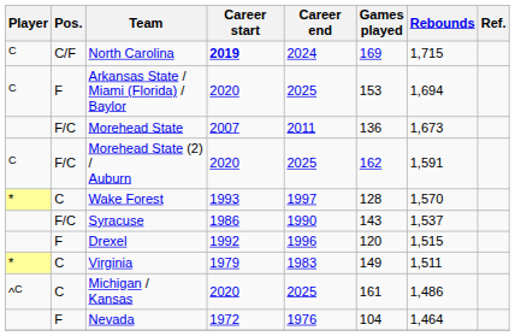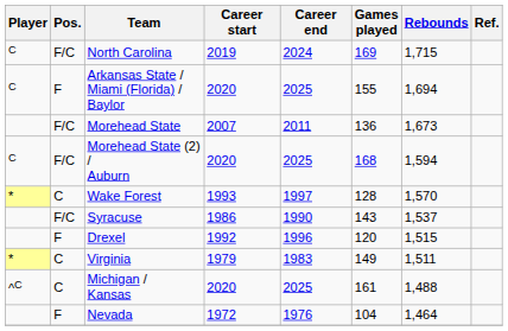 <table class="wikitable sortable">
 <tr>
 <th>Player</th>
 <th>Pos.</th>
 <th>Team</th>
 <th>Career start</th>
 <th>Career end</th>
 <th>Games<br>played</th>
 <th><a href='#'>Rebounds</a></th>
 <th class="unsortable">Ref.</th>
 </tr>
 <tr>
 <td><sup>C</sup></td>
-<td>C/F</td>
+<td>F/C</td>
 <td><a href='#'>North Carolina</a></td>
-<td><strong><a href='#'>2019</a></strong></td>
+<td><a href='#'>2019</a></td>
 <td><a href='#'>2024</a></td>
 <td><a href='#'>169</a></td>
 <td>1,715</td>
 <td align=center></td>
 </tr>
 <tr>
 <td><sup>C</sup></td>
 <td>F</td>
 <td><a href='#'>Arkansas State</a> /<br><a href='#'>Miami (Florida)</a> /<br><a href='#'>Baylor</a></td>
 <td><a href='#'>2020</a></td>
 <td><a href='#'>2025</a></td>
-<td>153</td>
+<td>155</td>
 <td>1,694</td>
 <td></td>
 </tr>
 <tr>
 <td></td>
 <td>F/C</td>
 <td><a href='#'>Morehead State</a></td>
 <td><a href='#'>2007</a></td>
 <td><a href='#'>2011</a></td>
 <td>136</td>
 <td>1,673</td>
 <td align=center></td>
 </tr>
 <tr>
 <td><sup>C</sup></td>
 <td>F/C</td>
 <td><a href='#'>Morehead State</a> (2) /<br><a href='#'>Auburn</a></td>
 <td><a href='#'>2020</a></td>
 <td><a href='#'>2025</a></td>
-<td><a href='#'>162</a></td>
-<td>1,591</td>
+<td><a href='#'>168</a></td>
+<td>1,594</td>
 <td></td>
 </tr>
 <tr>
 <td bgcolor="#FFFF99">*</td>
 <td>C</td>
 <td><a href='#'>Wake Forest</a></td>
 <td><a href='#'>1993</a></td>
 <td><a href='#'>1997</a></td>
 <td>128</td>
 <td>1,570</td>
 <td align=center></td>
 </tr>
 <tr>
 <td></td>
 <td>F/C</td>
 <td><a href='#'>Syracuse</a></td>
 <td><a href='#'>1986</a></td>
 <td><a href='#'>1990</a></td>
 <td>143</td>
 <td>1,537</td>
 <td align=center></td>
 </tr>
 <tr>
 <td></td>
 <td>F</td>
 <td><a href='#'>Drexel</a></td>
 <td><a href='#'>1992</a></td>
 <td><a href='#'>1996</a></td>
 <td>120</td>
 <td>1,515</td>
 <td align=center></td>
 </tr>
 <tr>
 <td style="background-color:#FFFF99">*</td>
 <td>C</td>
 <td><a href='#'>Virginia</a></td>
 <td><a href='#'>1979</a></td>
 <td><a href='#'>1983</a></td>
 <td>149</td>
 <td>1,511</td>
 <td align=center></td>
 </tr>
 <tr>
 <td>^<sup>C</sup></td>
 <td>C</td>
 <td><a href='#'>Michigan</a> /<br><a href='#'>Kansas</a></td>
 <td><a href='#'>2020</a></td>
 <td><a href='#'>2025</a></td>
 <td>161</td>
-<td>1,486</td>
+<td>1,488</td>
 <td align=center></td>
 </tr>
 <tr>
 <td></td>
 <td>F</td>
 <td><a href='#'>Nevada</a></td>
 <td><a href='#'>1972</a></td>
 <td><a href='#'>1976</a></td>
 <td>104</td>
 <td>1,464</td>
 <td align=center></td>
 </tr>
 <tr>
 </tr>
 </table>
